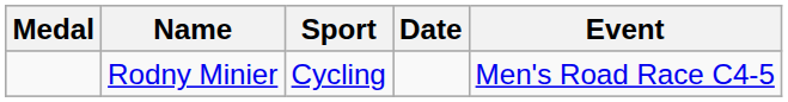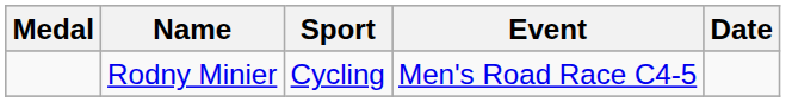 <table class="wikitable sortable" style="font-size:95%">
 <tr>
 <th>Medal</th>
 <th>Name</th>
 <th>Sport</th>
+<th>Event</th>
 <th>Date</th>
-<th>Event</th>
 </tr>
 <tr>
 <td></td>
 <td><a href='#'>Rodny Minier</a></td>
 <td><a href='#'>Cycling</a></td>
+<td><a href='#'>Men's Road Race C4-5</a></td>
 <td></td>
-<td><a href='#'>Men's Road Race C4-5</a></td>
 </tr>
 </table>
